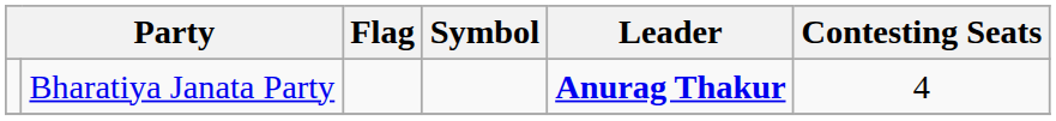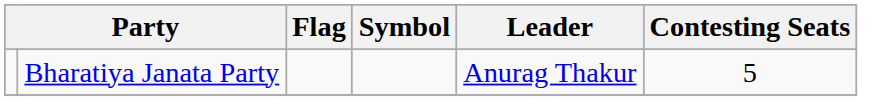 <table class="wikitable" style="text-align:center">
 <tr>
 <th colspan="2">Party</th>
 <th>Flag</th>
 <th>Symbol</th>
 <th>Leader</th>
 <th>Contesting Seats</th>
 </tr>
 <tr>
 <td></td>
 <td><a href='#'>Bharatiya Janata Party</a></td>
 <td></td>
 <td></td>
-<td><strong><a href='#'>Anurag Thakur</a></strong></td>
-<td>4</td>
+<td><a href='#'>Anurag Thakur</a></td>
+<td>5</td>
 </tr>
 <tr>
 </tr>
 </table>
